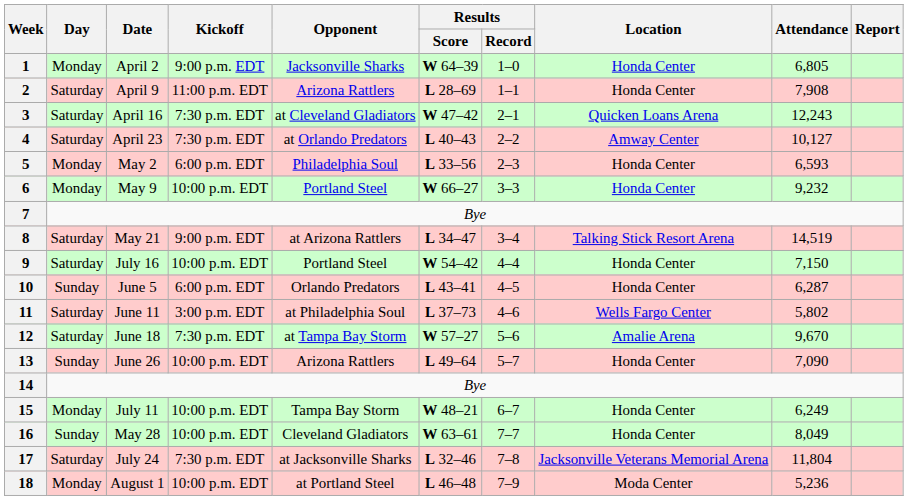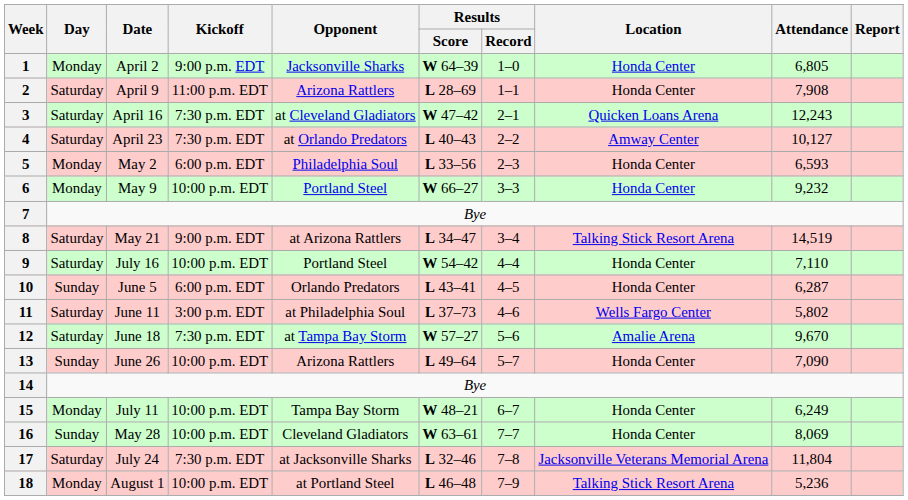 <table class="wikitable" style="font-size: 95%;">
 <tr>
 <th rowspan=2>Week</th>
 <th rowspan=2>Day</th>
 <th rowspan=2>Date</th>
 <th rowspan=2>Kickoff</th>
 <th rowspan=2>Opponent</th>
 <th colspan=2>Results</th>
 <th rowspan=2>Location</th>
 <th rowspan=2>Attendance</th>
 <th rowspan=2>Report</th>
 </tr>
 <tr>
 <th>Score</th>
 <th>Record</th>
 </tr>
 <tr style= background:#ccffcc>
 <th align="center"><strong>1</strong></th>
 <td align="center">Monday</td>
 <td align="center">April 2</td>
 <td align="center">9:00 p.m. <a href='#'>EDT</a></td>
 <td align="center"><a href='#'>Jacksonville Sharks</a></td>
 <td align="center"><strong>W</strong> 64–39</td>
 <td align="center">1–0</td>
 <td align="center"><a href='#'>Honda Center</a></td>
 <td align="center">6,805</td>
 <td align="center"></td>
 </tr>
 <tr style= background:#ffcccc>
 <th align="center"><strong>2</strong></th>
 <td align="center">Saturday</td>
 <td align="center">April 9</td>
 <td align="center">11:00 p.m. EDT</td>
 <td align="center"><a href='#'>Arizona Rattlers</a></td>
 <td align="center"><strong>L</strong> 28–69</td>
 <td align="center">1–1</td>
 <td align="center">Honda Center</td>
 <td align="center">7,908</td>
 <td align="center"></td>
 </tr>
 <tr style= background:#ccffcc>
 <th align="center"><strong>3</strong></th>
 <td align="center">Saturday</td>
 <td align="center">April 16</td>
 <td align="center">7:30 p.m. EDT</td>
 <td align="center">at <a href='#'>Cleveland Gladiators</a></td>
 <td align="center"><strong>W</strong> 47–42</td>
 <td align="center">2–1</td>
 <td align="center"><a href='#'>Quicken Loans Arena</a></td>
 <td align="center">12,243</td>
 <td align="center"></td>
 </tr>
 <tr style= background:#ffcccc>
 <th align="center"><strong>4</strong></th>
 <td align="center">Saturday</td>
 <td align="center">April 23</td>
 <td align="center">7:30 p.m. EDT</td>
 <td align="center">at <a href='#'>Orlando Predators</a></td>
 <td align="center"><strong>L</strong> 40–43</td>
 <td align="center">2–2</td>
 <td align="center"><a href='#'>Amway Center</a></td>
 <td align="center">10,127</td>
 <td align="center"></td>
 </tr>
 <tr style= background:#ffcccc>
 <th align="center"><strong>5</strong></th>
 <td align="center">Monday</td>
 <td align="center">May 2</td>
 <td align="center">6:00 p.m. EDT</td>
 <td align="center"><a href='#'>Philadelphia Soul</a></td>
 <td align="center"><strong>L</strong> 33–56</td>
 <td align="center">2–3</td>
 <td align="center">Honda Center</td>
 <td align="center">6,593</td>
 <td align="center"></td>
 </tr>
 <tr style= background:#ccffcc>
 <th align="center"><strong>6</strong></th>
 <td align="center">Monday</td>
 <td align="center">May 9</td>
 <td align="center">10:00 p.m. EDT</td>
 <td align="center"><a href='#'>Portland Steel</a></td>
 <td align="center"><strong>W</strong> 66–27</td>
 <td align="center">3–3</td>
 <td align="center"><a href='#'>Honda Center</a></td>
 <td align="center">9,232</td>
 <td align="center"></td>
 </tr>
 <tr style=>
 <th align="center"><strong>7</strong></th>
 <td colspan=9 align="center" valign="middle"><em>Bye</em></td>
 </tr>
 <tr style= background:#ffcccc>
 <th align="center"><strong>8</strong></th>
 <td align="center">Saturday</td>
 <td align="center">May 21</td>
 <td align="center">9:00 p.m. EDT</td>
 <td align="center">at Arizona Rattlers</td>
 <td align="center"><strong>L</strong> 34–47</td>
 <td align="center">3–4</td>
 <td align="center"><a href='#'>Talking Stick Resort Arena</a></td>
 <td align="center">14,519</td>
 <td align="center"></td>
 </tr>
 <tr style= background:#ccffcc>
 <th align="center"><strong>9</strong></th>
 <td align="center">Saturday</td>
 <td align="center">July 16</td>
 <td align="center">10:00 p.m. EDT</td>
 <td align="center">Portland Steel</td>
 <td align="center"><strong>W</strong> 54–42</td>
 <td align="center">4–4</td>
 <td align="center">Honda Center</td>
-<td align="center">7,150</td>
+<td align="center">7,110</td>
 <td align="center"></td>
 </tr>
 <tr style= background:#ffcccc>
 <th align="center"><strong>10</strong></th>
 <td align="center">Sunday</td>
 <td align="center">June 5</td>
 <td align="center">6:00 p.m. EDT</td>
 <td align="center">Orlando Predators</td>
 <td align="center"><strong>L</strong> 43–41</td>
 <td align="center">4–5</td>
 <td align="center">Honda Center</td>
 <td align="center">6,287</td>
 <td align="center"></td>
 </tr>
 <tr style= background:#ffcccc>
 <th align="center"><strong>11</strong></th>
 <td align="center">Saturday</td>
 <td align="center">June 11</td>
 <td align="center">3:00 p.m. EDT</td>
 <td align="center">at  Philadelphia Soul</td>
 <td align="center"><strong>L</strong> 37–73</td>
 <td align="center">4–6</td>
 <td align="center"><a href='#'>Wells Fargo Center</a></td>
 <td align="center">5,802</td>
 <td align="center"></td>
 </tr>
 <tr style= background:#ccffcc>
 <th align="center"><strong>12</strong></th>
 <td align="center">Saturday</td>
 <td align="center">June 18</td>
 <td align="center">7:30 p.m. EDT</td>
 <td align="center">at <a href='#'>Tampa Bay Storm</a></td>
 <td align="center"><strong>W</strong> 57–27</td>
 <td align="center">5–6</td>
 <td align="center"><a href='#'>Amalie Arena</a></td>
 <td align="center">9,670</td>
 <td align="center"></td>
 </tr>
 <tr style= background:#ffcccc>
 <th align="center"><strong>13</strong></th>
 <td align="center">Sunday</td>
 <td align="center">June 26</td>
 <td align="center">10:00 p.m. EDT</td>
 <td align="center">Arizona Rattlers</td>
 <td align="center"><strong>L</strong> 49–64</td>
 <td align="center">5–7</td>
 <td align="center">Honda Center</td>
 <td align="center">7,090</td>
 <td align="center"></td>
 </tr>
 <tr style=>
 <th align="center"><strong>14</strong></th>
 <td colspan=9 align="center" valign="middle"><em>Bye</em></td>
 </tr>
 <tr style= background:#ccffcc>
 <th align="center"><strong>15</strong></th>
 <td align="center">Monday</td>
 <td align="center">July 11</td>
 <td align="center">10:00 p.m. EDT</td>
 <td align="center">Tampa Bay Storm</td>
 <td align="center"><strong>W</strong> 48–21</td>
 <td align="center">6–7</td>
 <td align="center">Honda Center</td>
 <td align="center">6,249</td>
 <td align="center"></td>
 </tr>
 <tr style= background:#ccffcc>
 <th align="center"><strong>16</strong></th>
 <td align="center">Sunday</td>
 <td align="center">May 28</td>
 <td align="center">10:00 p.m. EDT</td>
 <td align="center">Cleveland Gladiators</td>
 <td align="center"><strong>W</strong> 63–61</td>
 <td align="center">7–7</td>
 <td align="center">Honda Center</td>
-<td align="center">8,049</td>
+<td align="center">8,069</td>
 <td align="center"></td>
 </tr>
 <tr style= background:#ffcccc>
 <th align="center"><strong>17</strong></th>
 <td align="center">Saturday</td>
 <td align="center">July 24</td>
 <td align="center">7:30 p.m. EDT</td>
 <td align="center">at Jacksonville Sharks</td>
 <td align="center"><strong>L</strong> 32–46</td>
 <td align="center">7–8</td>
 <td align="center"><a href='#'>Jacksonville Veterans Memorial Arena</a></td>
 <td align="center">11,804</td>
 <td align="center"></td>
 </tr>
 <tr style= background:#ffcccc>
 <th align="center"><strong>18</strong></th>
 <td align="center">Monday</td>
 <td align="center">August 1</td>
 <td align="center">10:00 p.m. EDT</td>
 <td align="center">at Portland Steel</td>
 <td align="center"><strong>L</strong> 46–48</td>
 <td align="center">7–9</td>
-<td align="center">Moda Center</td>
+<td align="center"><a href='#'>Talking Stick Resort Arena</a></td>
 <td align="center">5,236</td>
 <td align="center"></td>
 </tr>
 </table>
